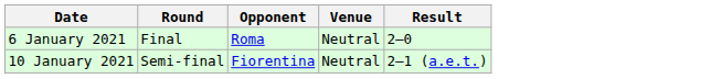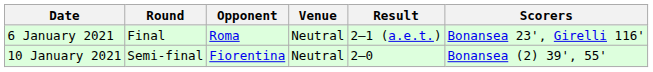 <table class="wikitable" style="text-align:left">
 <tr>
 <th>Date</th>
 <th>Round</th>
 <th>Opponent</th>
 <th>Venue</th>
 <th>Result</th>
+<th>Scorers</th>
 </tr>
 <tr style="background:#ddffdd">
 <td>6 January 2021</td>
 <td>Final</td>
 <td><a href='#'>Roma</a></td>
 <td>Neutral</td>
-<td>2–0</td>
+<td>2–1 (<a href='#'>a.e.t.</a>)</td>
+<td><a href='#'>Bonansea</a> 23', <a href='#'>Girelli</a> 116'</td>
 </tr>
 <tr style="background:#ddffdd">
 <td>10 January 2021</td>
 <td>Semi-final</td>
 <td><a href='#'>Fiorentina</a></td>
 <td>Neutral</td>
-<td>2–1 (<a href='#'>a.e.t.</a>)</td>
+<td>2–0</td>
+<td><a href='#'>Bonansea</a> (2) 39', 55'</td>
 </tr>
 </table>
